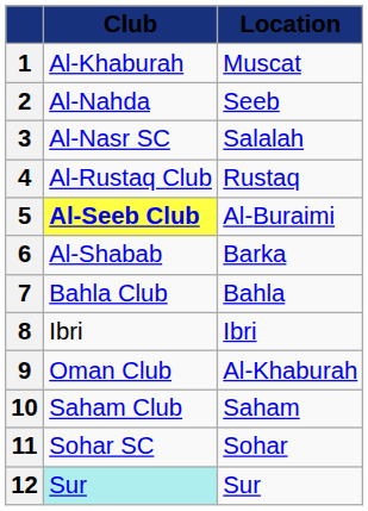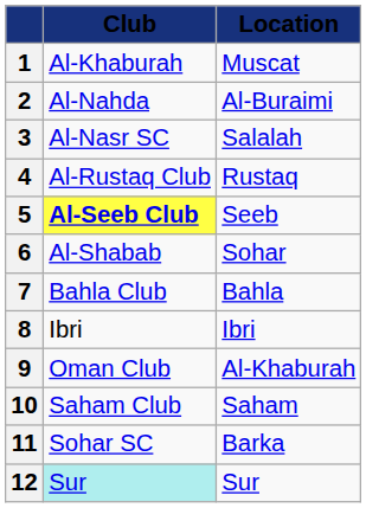 <table class="wikitable sortable" style="text-align:left">
 <tr>
 <th style="background:#17317c;"></th>
 <th style="background:#17317c;"><span>Club</span></th>
 <th style="background:#17317c;"><span>Location</span></th>
 </tr>
 <tr>
 <th>1</th>
 <td><a href='#'>Al-Khaburah</a></td>
 <td><a href='#'>Muscat</a></td>
 </tr>
 <tr>
 <th>2</th>
 <td><a href='#'>Al-Nahda</a></td>
-<td><a href='#'>Seeb</a></td>
+<td><a href='#'>Al-Buraimi</a></td>
 </tr>
 <tr>
 <th>3</th>
 <td><a href='#'>Al-Nasr SC</a></td>
 <td><a href='#'>Salalah</a></td>
 </tr>
 <tr>
 <th>4</th>
 <td><a href='#'>Al-Rustaq Club</a></td>
 <td><a href='#'>Rustaq</a></td>
 </tr>
 <tr>
 <th>5</th>
 <td bgcolor=#ffff44><strong><a href='#'>Al-Seeb Club</a></strong></td>
-<td><a href='#'>Al-Buraimi</a></td>
+<td><a href='#'>Seeb</a></td>
 </tr>
 <tr>
 <th>6</th>
 <td><a href='#'>Al-Shabab</a></td>
-<td><a href='#'>Barka</a></td>
+<td><a href='#'>Sohar</a></td>
 </tr>
 <tr>
 <th>7</th>
 <td><a href='#'>Bahla Club</a></td>
 <td><a href='#'>Bahla</a></td>
 </tr>
 <tr>
 <th>8</th>
 <td>Ibri</td>
 <td><a href='#'>Ibri</a></td>
 </tr>
 <tr>
 <th>9</th>
 <td><a href='#'>Oman Club</a></td>
 <td><a href='#'>Al-Khaburah</a></td>
 </tr>
 <tr>
 <th>10</th>
 <td><a href='#'>Saham Club</a></td>
 <td><a href='#'>Saham</a></td>
 </tr>
 <tr>
 <th>11</th>
 <td><a href='#'>Sohar SC</a></td>
-<td><a href='#'>Sohar</a></td>
+<td><a href='#'>Barka</a></td>
 </tr>
 <tr>
 <th>12</th>
 <td style="background: paleturquoise;"><a href='#'>Sur</a></td>
 <td><a href='#'>Sur</a></td>
 </tr>
 </table>
